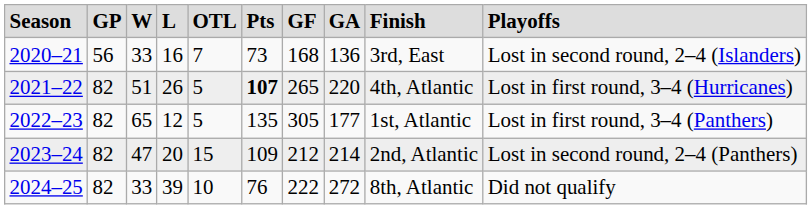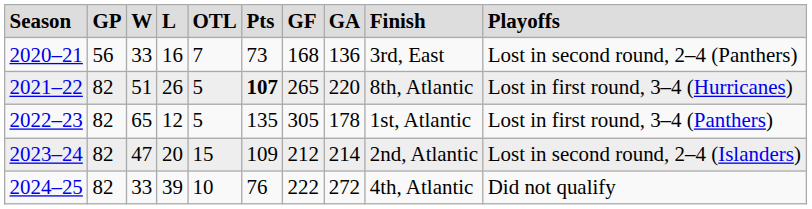 <table class="wikitable">
 <tr style="font-weight:bold; background:#ddd;">
 <td>Season</td>
 <td>GP</td>
 <td>W</td>
 <td>L</td>
 <td>OTL</td>
 <td>Pts</td>
 <td>GF</td>
 <td>GA</td>
 <td>Finish</td>
 <td>Playoffs</td>
 </tr>
 <tr>
 <td><a href='#'>2020–21</a></td>
 <td>56</td>
 <td>33</td>
 <td>16</td>
 <td>7</td>
 <td>73</td>
 <td>168</td>
 <td>136</td>
 <td>3rd, East</td>
-<td>Lost in second round, 2–4 (<a href='#'>Islanders</a>)</td>
+<td>Lost in second round, 2–4 (Panthers)</td>
 </tr>
 <tr style="background:#eee;">
 <td><a href='#'>2021–22</a></td>
 <td>82</td>
 <td>51</td>
 <td>26</td>
 <td>5</td>
 <td><strong>107</strong></td>
 <td>265</td>
 <td>220</td>
-<td>4th, Atlantic</td>
+<td>8th, Atlantic</td>
 <td>Lost in first round, 3–4 (<a href='#'>Hurricanes</a>)</td>
 </tr>
 <tr>
 <td><a href='#'>2022–23</a></td>
 <td>82</td>
 <td>65</td>
 <td>12</td>
 <td>5</td>
 <td>135</td>
 <td>305</td>
-<td>177</td>
+<td>178</td>
 <td>1st, Atlantic</td>
 <td>Lost in first round, 3–4 (<a href='#'>Panthers</a>)</td>
 </tr>
 <tr style="background:#eee;">
 <td><a href='#'>2023–24</a></td>
 <td>82</td>
 <td>47</td>
 <td>20</td>
 <td>15</td>
 <td>109</td>
 <td>212</td>
 <td>214</td>
 <td>2nd, Atlantic</td>
-<td>Lost in second round, 2–4 (Panthers)</td>
+<td>Lost in second round, 2–4 (<a href='#'>Islanders</a>)</td>
 </tr>
 <tr>
 <td><a href='#'>2024–25</a></td>
 <td>82</td>
 <td>33</td>
 <td>39</td>
 <td>10</td>
 <td>76</td>
 <td>222</td>
 <td>272</td>
-<td>8th, Atlantic</td>
+<td>4th, Atlantic</td>
 <td>Did not qualify</td>
 </tr>
 </table>
